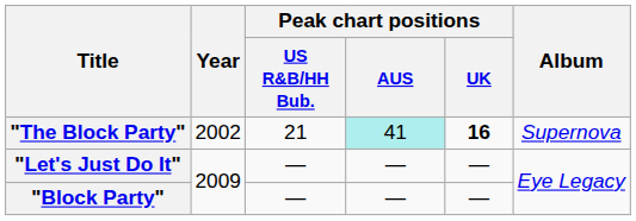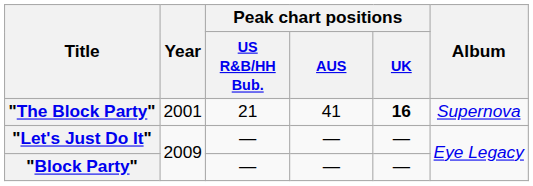 <table class="wikitable plainrowheaders" style="text-align:center">
 <tr>
 <th scope="col" rowspan="2">Title</th>
 <th scope="col" rowspan="2">Year</th>
 <th scope="col" colspan="3">Peak chart positions</th>
 <th scope="col" rowspan="2">Album</th>
 </tr>
 <tr>
 <th style="width:70px;"><small><a href='#'>US<br>R&B/HH<br>Bub.</a></small></th>
 <th style="width:70px;"><small><a href='#'>AUS</a></small><br></th>
 <th style="width:45px;"><small><a href='#'>UK</a></small><br></th>
 </tr>
 <tr>
 <th scope="row">"<a href='#'>The Block Party</a>"</th>
-<td>2002</td>
+<td>2001</td>
 <td>21</td>
-<td style="background: paleturquoise;">41</td>
+<td>41</td>
 <td><strong>16</strong></td>
 <td><em><a href='#'>Supernova</a></em></td>
 </tr>
 <tr>
 <th scope="row">"<a href='#'>Let's Just Do It</a>" </th>
 <td rowspan="2">2009</td>
 <td>—</td>
 <td>—</td>
 <td>—</td>
 <td rowspan="2"><em><a href='#'>Eye Legacy</a></em></td>
 </tr>
 <tr>
 <th scope="row">"<a href='#'>Block Party</a>" </th>
 <td>—</td>
 <td>—</td>
 <td>—</td>
 </tr>
 </table>
